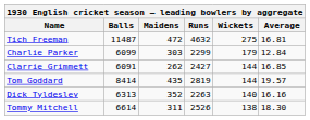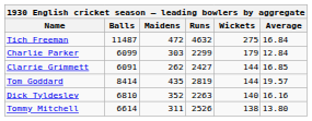 <table class="wikitable">
 <tr>
 <th bgcolor="#efefef" colspan="7">1930 English cricket season – leading bowlers by aggregate</th>
 </tr>
 <tr bgcolor="#efefef">
 <th>Name</th>
 <th>Balls</th>
 <th>Maidens</th>
 <th>Runs</th>
 <th>Wickets</th>
 <th>Average</th>
 </tr>
 <tr>
 <td><a href='#'>Tich Freeman</a></td>
 <td align="right">11487</td>
 <td align="right">472</td>
 <td align="right">4632</td>
 <td align="right">275</td>
-<td>16.81</td>
+<td>16.84</td>
 </tr>
 <tr>
 <td><a href='#'>Charlie Parker</a></td>
 <td align="right">6099</td>
 <td align="right">303</td>
 <td align="right">2299</td>
 <td align="right">179</td>
 <td>12.84</td>
 </tr>
 <tr>
 <td><a href='#'>Clarrie Grimmett</a></td>
 <td align="right">6091</td>
 <td align="right">262</td>
 <td align="right">2427</td>
 <td align="right">144</td>
 <td>16.85</td>
 </tr>
 <tr>
 <td><a href='#'>Tom Goddard</a></td>
 <td align="right">8414</td>
 <td align="right">435</td>
 <td align="right">2819</td>
 <td align="right">144</td>
 <td>19.57</td>
 </tr>
 <tr>
 <td><a href='#'>Dick Tyldesley</a></td>
-<td align="right">6313</td>
+<td align="right">6810</td>
 <td align="right">352</td>
 <td align="right">2263</td>
 <td align="right">140</td>
 <td>16.16</td>
 </tr>
 <tr>
 <td><a href='#'>Tommy Mitchell</a></td>
 <td align="right">6614</td>
 <td align="right">311</td>
 <td align="right">2526</td>
 <td align="right">138</td>
-<td>18.30</td>
+<td>13.80</td>
 </tr>
 </table>
